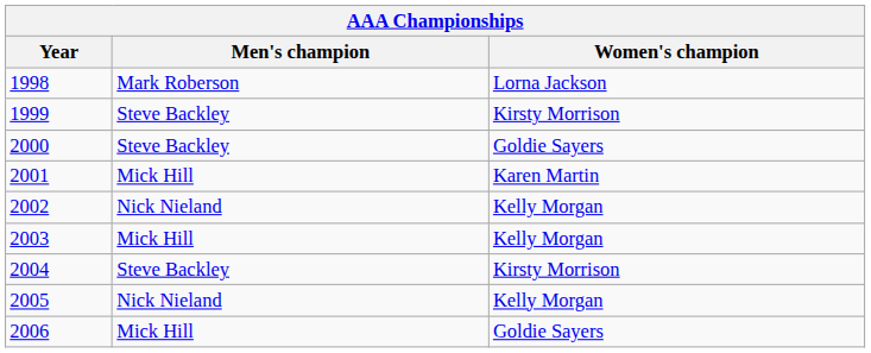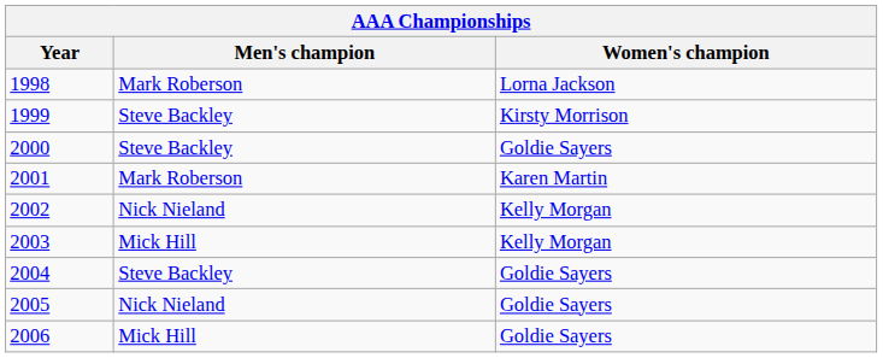 <table class="wikitable">
 <tr>
 <th colspan="3"><a href='#'>AAA Championships</a><br></th>
 </tr>
 <tr>
 <th width=80>Year</th>
 <th width=300>Men's champion</th>
 <th width=300>Women's champion</th>
 </tr>
 <tr>
 <td><a href='#'>1998</a></td>
 <td><a href='#'>Mark Roberson</a></td>
 <td><a href='#'>Lorna Jackson</a></td>
 </tr>
 <tr>
 <td><a href='#'>1999</a></td>
 <td><a href='#'>Steve Backley</a></td>
 <td><a href='#'>Kirsty Morrison</a></td>
 </tr>
 <tr>
 <td><a href='#'>2000</a></td>
 <td><a href='#'>Steve Backley</a></td>
 <td><a href='#'>Goldie Sayers</a></td>
 </tr>
 <tr>
 <td><a href='#'>2001</a></td>
-<td><a href='#'>Mick Hill</a></td>
+<td><a href='#'>Mark Roberson</a></td>
 <td><a href='#'>Karen Martin</a></td>
 </tr>
 <tr>
 <td><a href='#'>2002</a></td>
 <td><a href='#'>Nick Nieland</a></td>
 <td><a href='#'>Kelly Morgan</a></td>
 </tr>
 <tr>
 <td><a href='#'>2003</a></td>
 <td><a href='#'>Mick Hill</a></td>
 <td><a href='#'>Kelly Morgan</a></td>
 </tr>
 <tr>
 <td><a href='#'>2004</a></td>
 <td><a href='#'>Steve Backley</a></td>
-<td><a href='#'>Kirsty Morrison</a></td>
+<td><a href='#'>Goldie Sayers</a></td>
 </tr>
 <tr>
 <td><a href='#'>2005</a></td>
 <td><a href='#'>Nick Nieland</a></td>
-<td><a href='#'>Kelly Morgan</a></td>
+<td><a href='#'>Goldie Sayers</a></td>
 </tr>
 <tr>
 <td><a href='#'>2006</a></td>
 <td><a href='#'>Mick Hill</a></td>
 <td><a href='#'>Goldie Sayers</a></td>
 </tr>
 </table>
